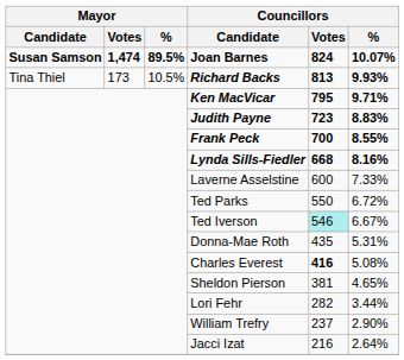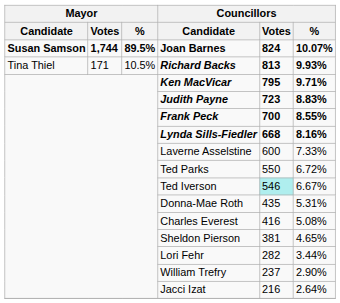 <table class="wikitable collapsible collapsed" align="right">
 <tr>
 <th colspan=3>Mayor</th>
 <th colspan=3>Councillors</th>
 </tr>
 <tr>
 <th>Candidate</th>
 <th>Votes</th>
 <th>%</th>
 <th>Candidate</th>
 <th>Votes</th>
 <th>%</th>
 </tr>
 <tr>
 <td><strong>Susan Samson</strong></td>
-<td><strong>1,474</strong></td>
+<td><strong>1,744</strong></td>
 <td><strong>89.5%</strong></td>
 <td><strong>Joan Barnes</strong></td>
 <td><strong>824</strong></td>
 <td><strong>10.07%</strong></td>
 </tr>
 <tr>
 <td>Tina Thiel</td>
-<td>173</td>
+<td>171</td>
 <td>10.5%</td>
 <td><strong><em>Richard Backs</em></strong></td>
 <td><strong>813</strong></td>
 <td><strong>9.93%</strong></td>
 </tr>
 <tr>
 <td rowspan=13 colspan=3></td>
 <td><strong><em>Ken MacVicar</em></strong></td>
 <td><strong>795</strong></td>
 <td><strong>9.71%</strong></td>
 </tr>
 <tr>
 <td><strong><em>Judith Payne</em></strong></td>
 <td><strong>723</strong></td>
 <td><strong>8.83%</strong></td>
 </tr>
 <tr>
 <td><strong><em>Frank Peck</em></strong></td>
 <td><strong>700</strong></td>
 <td><strong>8.55%</strong></td>
 </tr>
 <tr>
 <td><strong><em>Lynda Sills-Fiedler</em></strong></td>
 <td><strong>668</strong></td>
 <td><strong>8.16%</strong></td>
 </tr>
 <tr>
 <td>Laverne Asselstine</td>
 <td>600</td>
 <td>7.33%</td>
 </tr>
 <tr>
 <td>Ted Parks</td>
 <td>550</td>
 <td>6.72%</td>
 </tr>
 <tr>
 <td>Ted Iverson</td>
 <td style="background: paleturquoise;">546</td>
 <td>6.67%</td>
 </tr>
 <tr>
 <td>Donna-Mae Roth</td>
 <td>435</td>
 <td>5.31%</td>
 </tr>
 <tr>
 <td>Charles Everest</td>
-<td><strong>416</strong></td>
+<td>416</td>
 <td>5.08%</td>
 </tr>
 <tr>
 <td>Sheldon Pierson</td>
 <td>381</td>
 <td>4.65%</td>
 </tr>
 <tr>
 <td>Lori Fehr</td>
 <td>282</td>
 <td>3.44%</td>
 </tr>
 <tr>
 <td>William Trefry</td>
 <td>237</td>
 <td>2.90%</td>
 </tr>
 <tr>
 <td>Jacci Izat</td>
 <td>216</td>
 <td>2.64%</td>
 </tr>
 <tr>
 </tr>
 </table>
